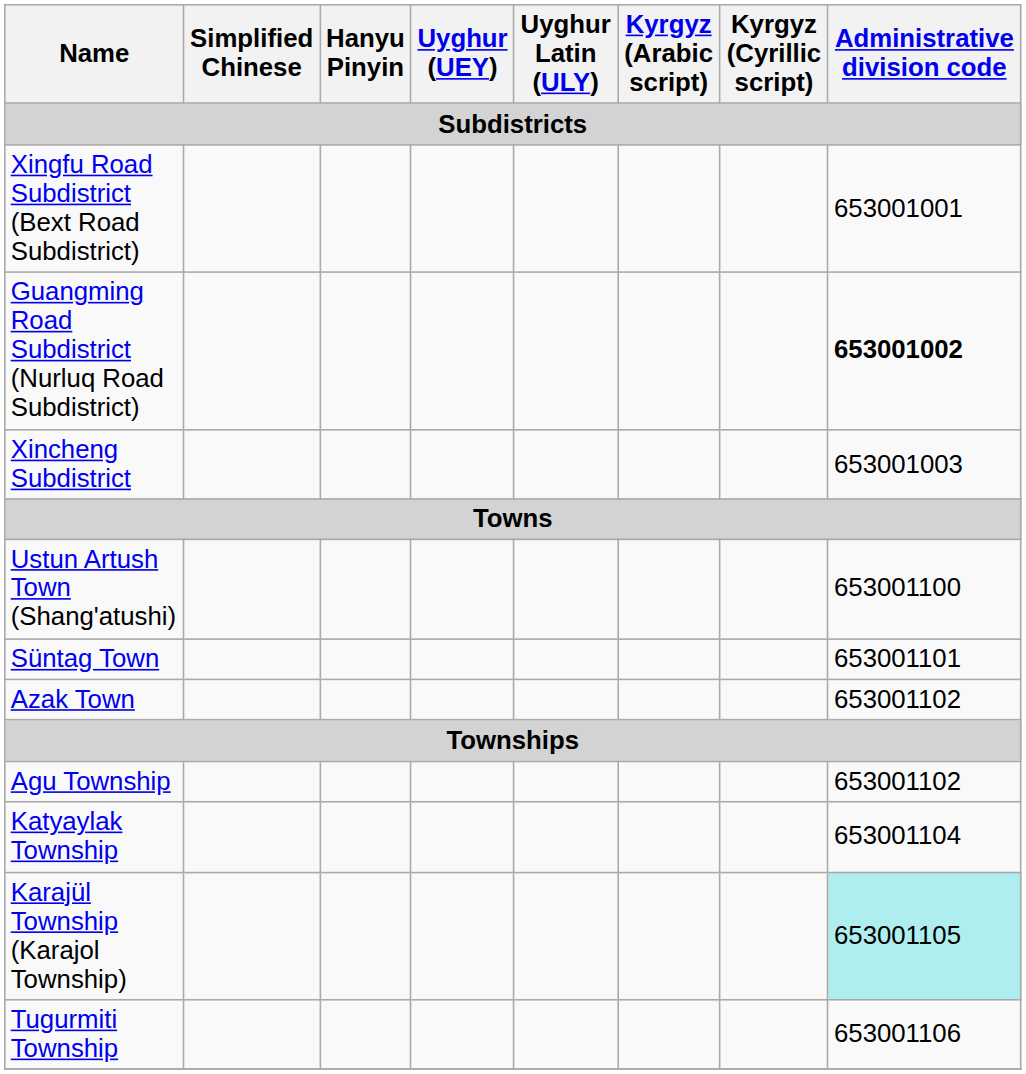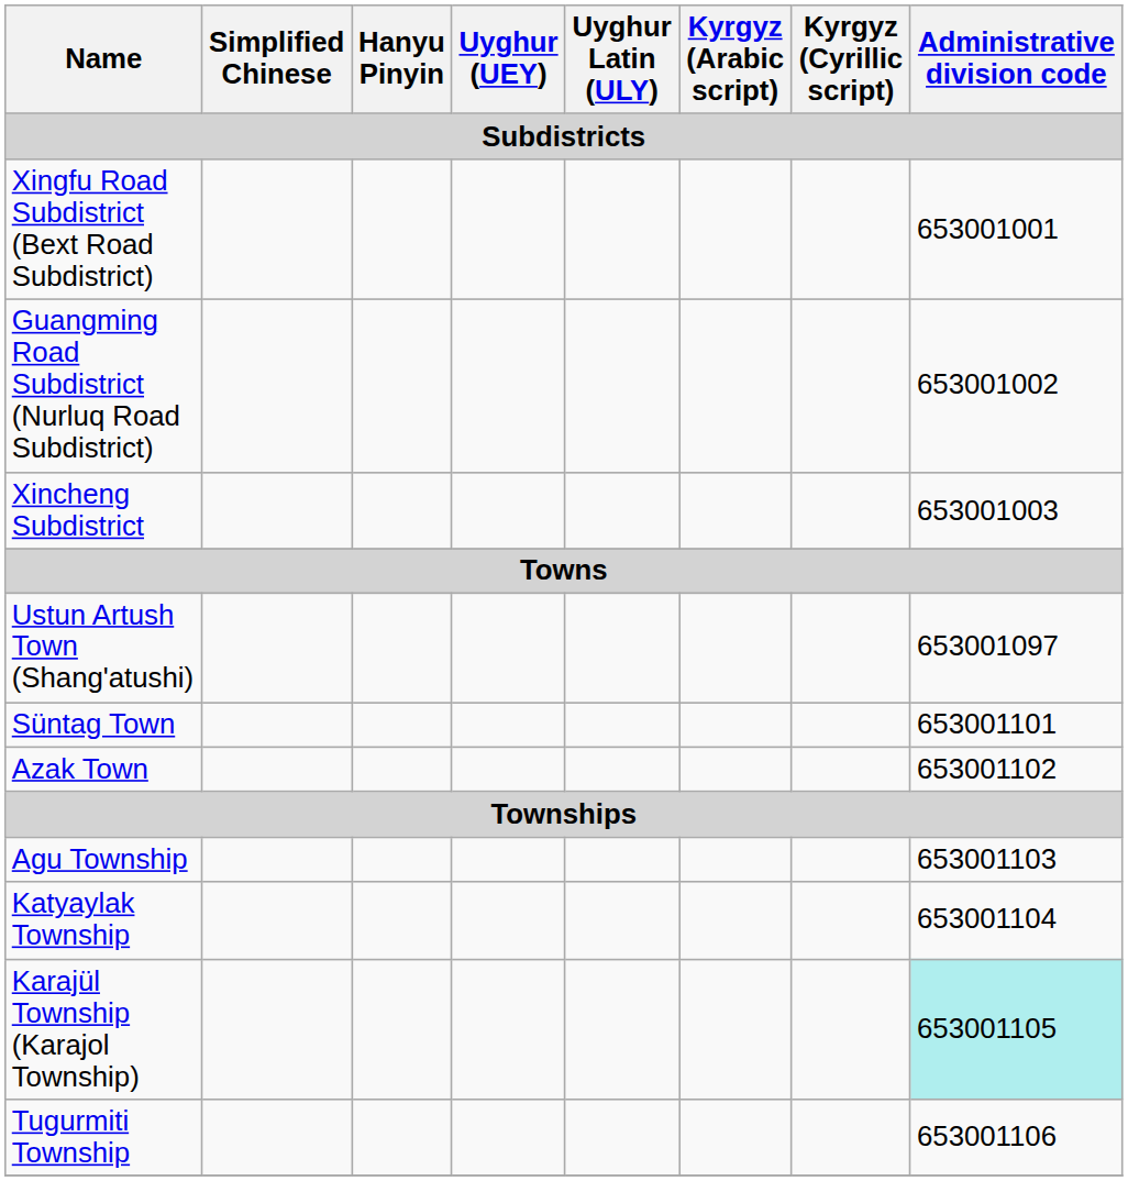 <table class="wikitable" align="center" style="width:50%; border="1">
 <tr>
 <th>Name</th>
 <th>Simplified Chinese</th>
 <th>Hanyu Pinyin</th>
 <th><a href='#'>Uyghur</a> (<a href='#'>UEY</a>)</th>
 <th>Uyghur Latin (<a href='#'>ULY</a>)</th>
 <th><a href='#'>Kyrgyz</a> (Arabic script)</th>
 <th>Kyrgyz (Cyrillic script)</th>
 <th><a href='#'>Administrative division code</a></th>
 </tr>
 <tr>
 <td colspan="9"  style="text-align:center; background:#d3d3d3;"><strong>Subdistricts</strong></td>
 </tr>
 <tr --------->
 <td><a href='#'>Xingfu Road Subdistrict</a><br>(Bext Road Subdistrict)</td>
 <td></td>
 <td></td>
 <td></td>
 <td></td>
 <td></td>
 <td></td>
 <td>653001001</td>
 </tr>
 <tr>
 <td><a href='#'>Guangming Road Subdistrict</a><br>(Nurluq Road Subdistrict)</td>
 <td></td>
 <td></td>
 <td></td>
 <td></td>
 <td></td>
 <td></td>
-<td><strong>653001002</strong></td>
+<td>653001002</td>
 </tr>
 <tr>
 <td><a href='#'>Xincheng Subdistrict</a></td>
 <td></td>
 <td></td>
 <td></td>
 <td></td>
 <td></td>
 <td></td>
 <td>653001003</td>
 </tr>
 <tr>
 <td colspan="9"  style="text-align:center; background:#d3d3d3;"><strong>Towns</strong></td>
 </tr>
 <tr --------->
 <td><a href='#'>Ustun Artush Town</a><br>(Shang'atushi)</td>
 <td></td>
 <td></td>
 <td></td>
 <td></td>
 <td></td>
 <td></td>
-<td>653001100</td>
+<td>653001097</td>
 </tr>
 <tr>
 <td><a href='#'>Süntag Town</a></td>
 <td></td>
 <td></td>
 <td></td>
 <td></td>
 <td></td>
 <td></td>
 <td>653001101</td>
 </tr>
 <tr>
 <td><a href='#'>Azak Town</a></td>
 <td></td>
 <td></td>
 <td></td>
 <td></td>
 <td></td>
 <td></td>
 <td>653001102</td>
 </tr>
 <tr>
 <td colspan="9"  style="text-align:center; background:#d3d3d3;"><strong>Townships</strong></td>
 </tr>
 <tr --------->
 <td><a href='#'>Agu Township</a></td>
 <td></td>
 <td></td>
 <td></td>
 <td></td>
 <td></td>
 <td></td>
-<td>653001102</td>
+<td>653001103</td>
 </tr>
 <tr>
 <td><a href='#'>Katyaylak Township</a></td>
 <td></td>
 <td></td>
 <td></td>
 <td></td>
 <td></td>
 <td></td>
 <td>653001104</td>
 </tr>
 <tr>
 <td><a href='#'>Karajül Township</a><br>(Karajol Township)</td>
 <td></td>
 <td></td>
 <td></td>
 <td></td>
 <td></td>
 <td></td>
 <td style="background: paleturquoise;">653001105</td>
 </tr>
 <tr>
 <td><a href='#'>Tugurmiti Township</a></td>
 <td></td>
 <td></td>
 <td></td>
 <td></td>
 <td></td>
 <td></td>
 <td>653001106</td>
 </tr>
 <tr>
 </tr>
 </table>
